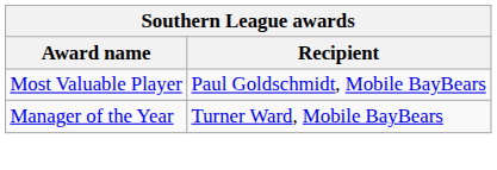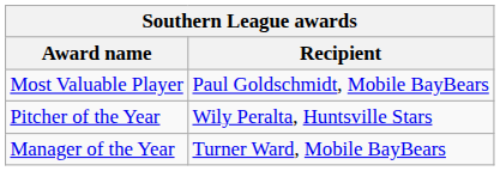 <table class="wikitable">
 <tr>
 <th colspan="2">Southern League awards</th>
 </tr>
 <tr>
 <th>Award name</th>
 <th>Recipient</th>
 </tr>
 <tr>
 <td><a href='#'>Most Valuable Player</a></td>
 <td><a href='#'>Paul Goldschmidt</a>, <a href='#'>Mobile BayBears</a></td>
 </tr>
 <tr>
+<td><a href='#'>Pitcher of the Year</a></td>
+<td><a href='#'>Wily Peralta</a>, <a href='#'>Huntsville Stars</a></td>
+</tr>
+<tr>
 <td><a href='#'>Manager of the Year</a></td>
 <td><a href='#'>Turner Ward</a>, <a href='#'>Mobile BayBears</a></td>
 </tr>
 </table>
